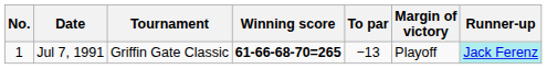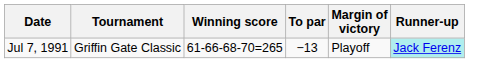 <table class="wikitable" style="font-size:95%;">
 <tr>
-<th>No.</th>
 <th>Date</th>
 <th>Tournament</th>
 <th>Winning score</th>
 <th>To par</th>
 <th>Margin of<br>victory</th>
 <th>Runner-up</th>
 </tr>
 <tr>
-<td align=center>1</td>
 <td align=right>Jul 7, 1991</td>
 <td>Griffin Gate Classic</td>
-<td><strong>61-66-68-70=265</strong></td>
+<td>61-66-68-70=265</td>
 <td align=center>−13</td>
 <td>Playoff</td>
 <td style="background: paleturquoise;"> <a href='#'>Jack Ferenz</a></td>
 </tr>
 </table>
